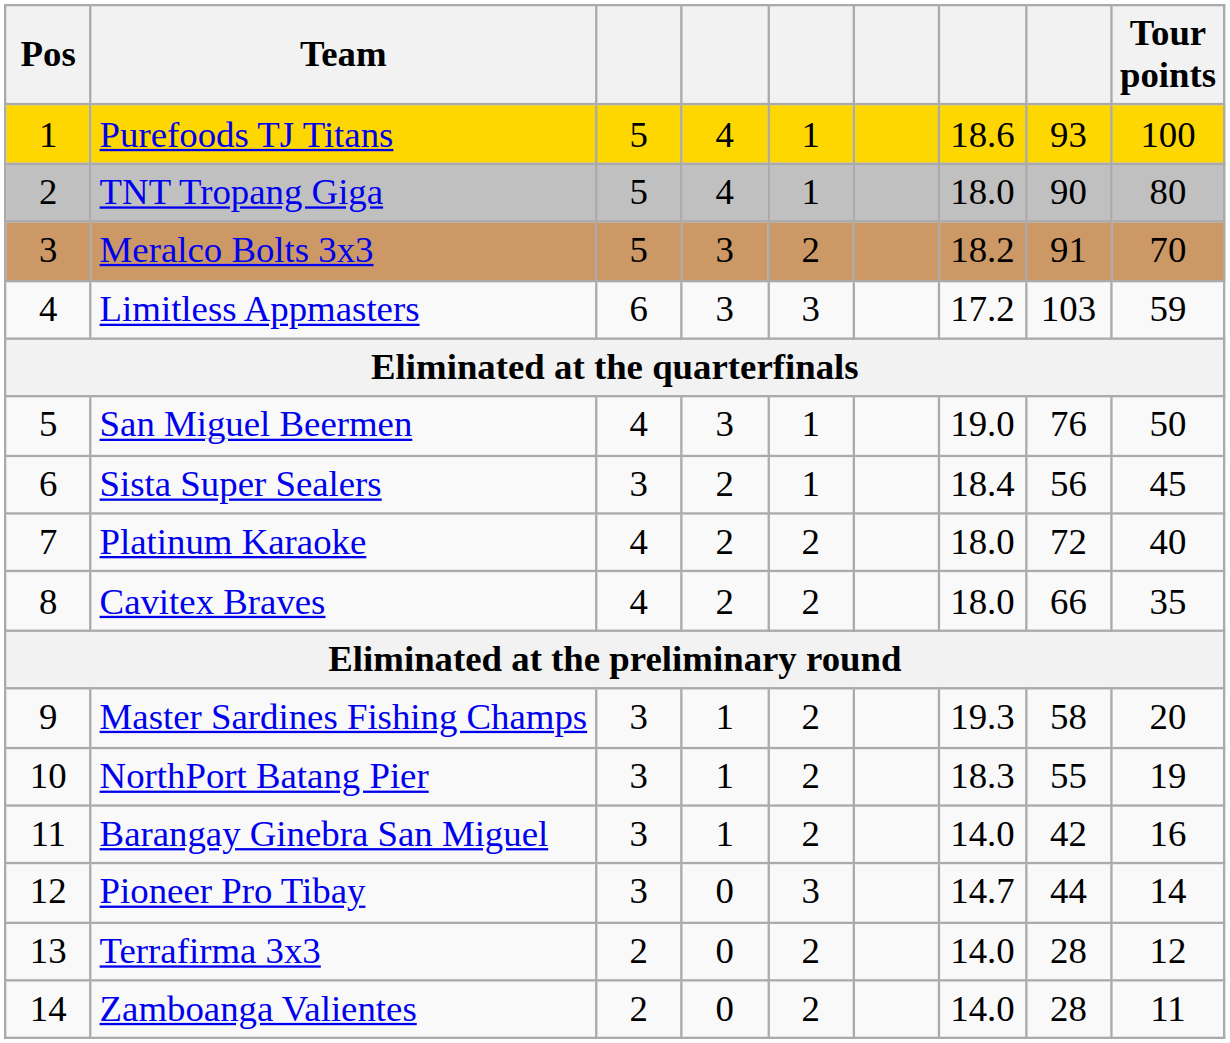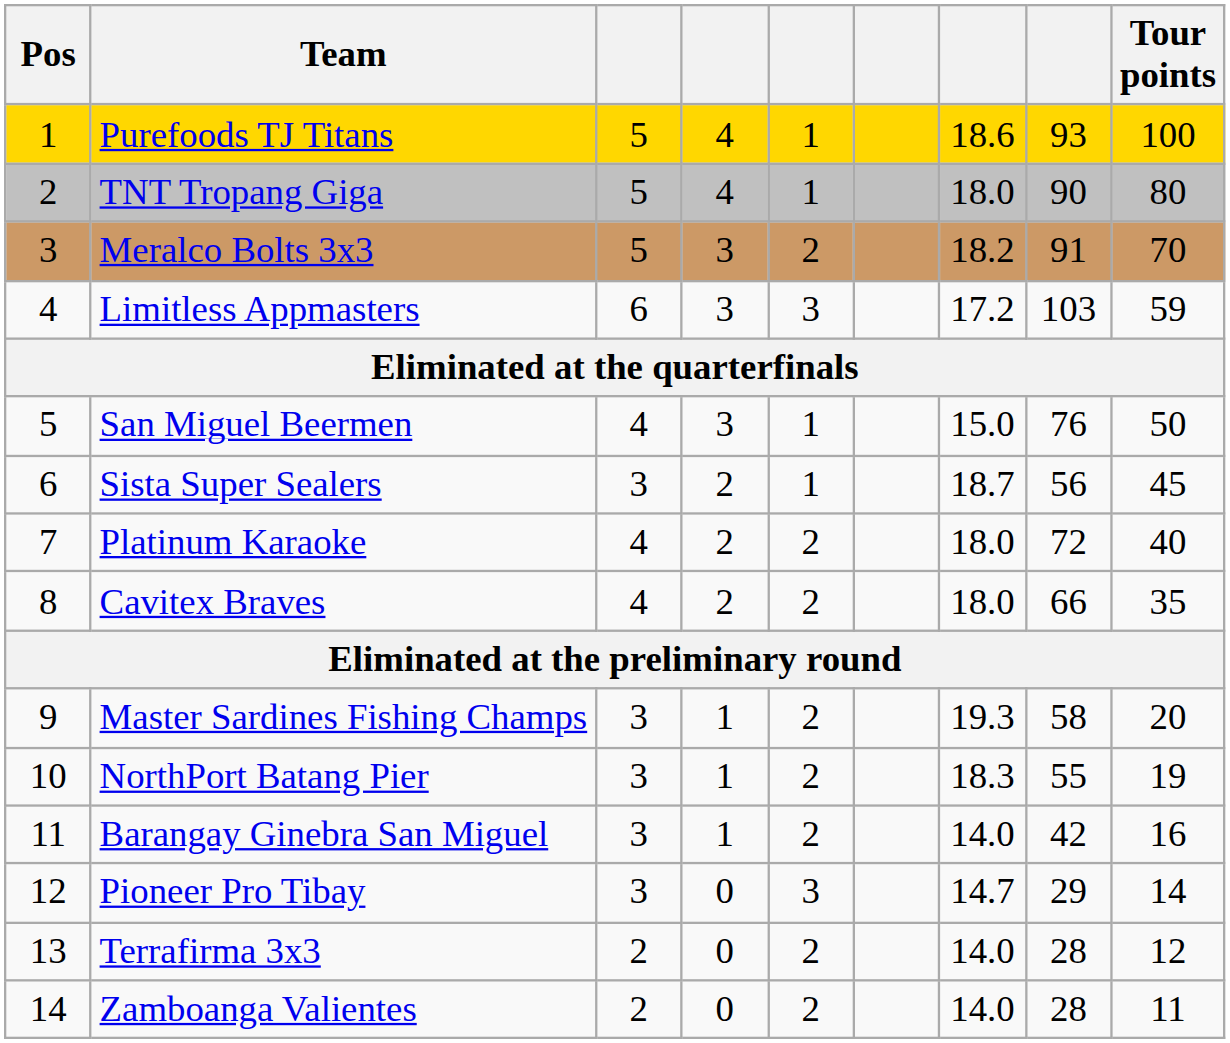 <table class="wikitable" style="text-align:center">
 <tr>
 <th width=30>Pos</th>
 <th width=180>Team</th>
 <th width=30></th>
 <th width=30></th>
 <th width=30></th>
 <th width=30></th>
 <th width=30></th>
 <th width=30></th>
 <th width=30>Tour points</th>
 </tr>
 <tr bgcolor=gold>
 <td>1</td>
 <td align=left><a href='#'>Purefoods TJ Titans</a></td>
 <td>5</td>
 <td>4</td>
 <td>1</td>
 <td></td>
 <td>18.6</td>
 <td>93</td>
 <td>100</td>
 </tr>
 <tr bgcolor=silver>
 <td>2</td>
 <td align=left><a href='#'>TNT Tropang Giga</a></td>
 <td>5</td>
 <td>4</td>
 <td>1</td>
 <td></td>
 <td>18.0</td>
 <td>90</td>
 <td>80</td>
 </tr>
 <tr bgcolor=cc9966>
 <td>3</td>
 <td align=left><a href='#'>Meralco Bolts 3x3</a></td>
 <td>5</td>
 <td>3</td>
 <td>2</td>
 <td></td>
 <td>18.2</td>
 <td>91</td>
 <td>70</td>
 </tr>
 <tr>
 <td>4</td>
 <td align=left><a href='#'>Limitless Appmasters</a></td>
 <td>6</td>
 <td>3</td>
 <td>3</td>
 <td></td>
 <td>17.2</td>
 <td>103</td>
 <td>59</td>
 </tr>
 <tr>
 <th colspan=9>Eliminated at the quarterfinals</th>
 </tr>
 <tr>
 <td>5</td>
 <td align=left><a href='#'>San Miguel Beermen</a></td>
 <td>4</td>
 <td>3</td>
 <td>1</td>
 <td></td>
-<td>19.0</td>
+<td>15.0</td>
 <td>76</td>
 <td>50</td>
 </tr>
 <tr>
 <td>6</td>
 <td align=left><a href='#'>Sista Super Sealers</a></td>
 <td>3</td>
 <td>2</td>
 <td>1</td>
 <td></td>
-<td>18.4</td>
+<td>18.7</td>
 <td>56</td>
 <td>45</td>
 </tr>
 <tr>
 <td>7</td>
 <td align=left><a href='#'>Platinum Karaoke</a></td>
 <td>4</td>
 <td>2</td>
 <td>2</td>
 <td></td>
 <td>18.0</td>
 <td>72</td>
 <td>40</td>
 </tr>
 <tr>
 <td>8</td>
 <td align=left><a href='#'>Cavitex Braves</a></td>
 <td>4</td>
 <td>2</td>
 <td>2</td>
 <td></td>
 <td>18.0</td>
 <td>66</td>
 <td>35</td>
 </tr>
 <tr>
 <th colspan=9>Eliminated at the preliminary round</th>
 </tr>
 <tr>
 <td>9</td>
 <td align=left nowrap><a href='#'>Master Sardines Fishing Champs</a></td>
 <td>3</td>
 <td>1</td>
 <td>2</td>
 <td></td>
 <td>19.3</td>
 <td>58</td>
 <td>20</td>
 </tr>
 <tr>
 <td>10</td>
 <td align=left><a href='#'>NorthPort Batang Pier</a></td>
 <td>3</td>
 <td>1</td>
 <td>2</td>
 <td></td>
 <td>18.3</td>
 <td>55</td>
 <td>19</td>
 </tr>
 <tr>
 <td>11</td>
 <td align=left><a href='#'>Barangay Ginebra San Miguel</a></td>
 <td>3</td>
 <td>1</td>
 <td>2</td>
 <td></td>
 <td>14.0</td>
 <td>42</td>
 <td>16</td>
 </tr>
 <tr>
 <td>12</td>
 <td align=left><a href='#'>Pioneer Pro Tibay</a></td>
 <td>3</td>
 <td>0</td>
 <td>3</td>
 <td></td>
 <td>14.7</td>
-<td>44</td>
+<td>29</td>
 <td>14</td>
 </tr>
 <tr>
 <td>13</td>
 <td align=left><a href='#'>Terrafirma 3x3</a></td>
 <td>2</td>
 <td>0</td>
 <td>2</td>
 <td></td>
 <td>14.0</td>
 <td>28</td>
 <td>12</td>
 </tr>
 <tr>
 <td>14</td>
 <td align=left><a href='#'>Zamboanga Valientes</a></td>
 <td>2</td>
 <td>0</td>
 <td>2</td>
 <td></td>
 <td>14.0</td>
 <td>28</td>
 <td>11</td>
 </tr>
 </table>
